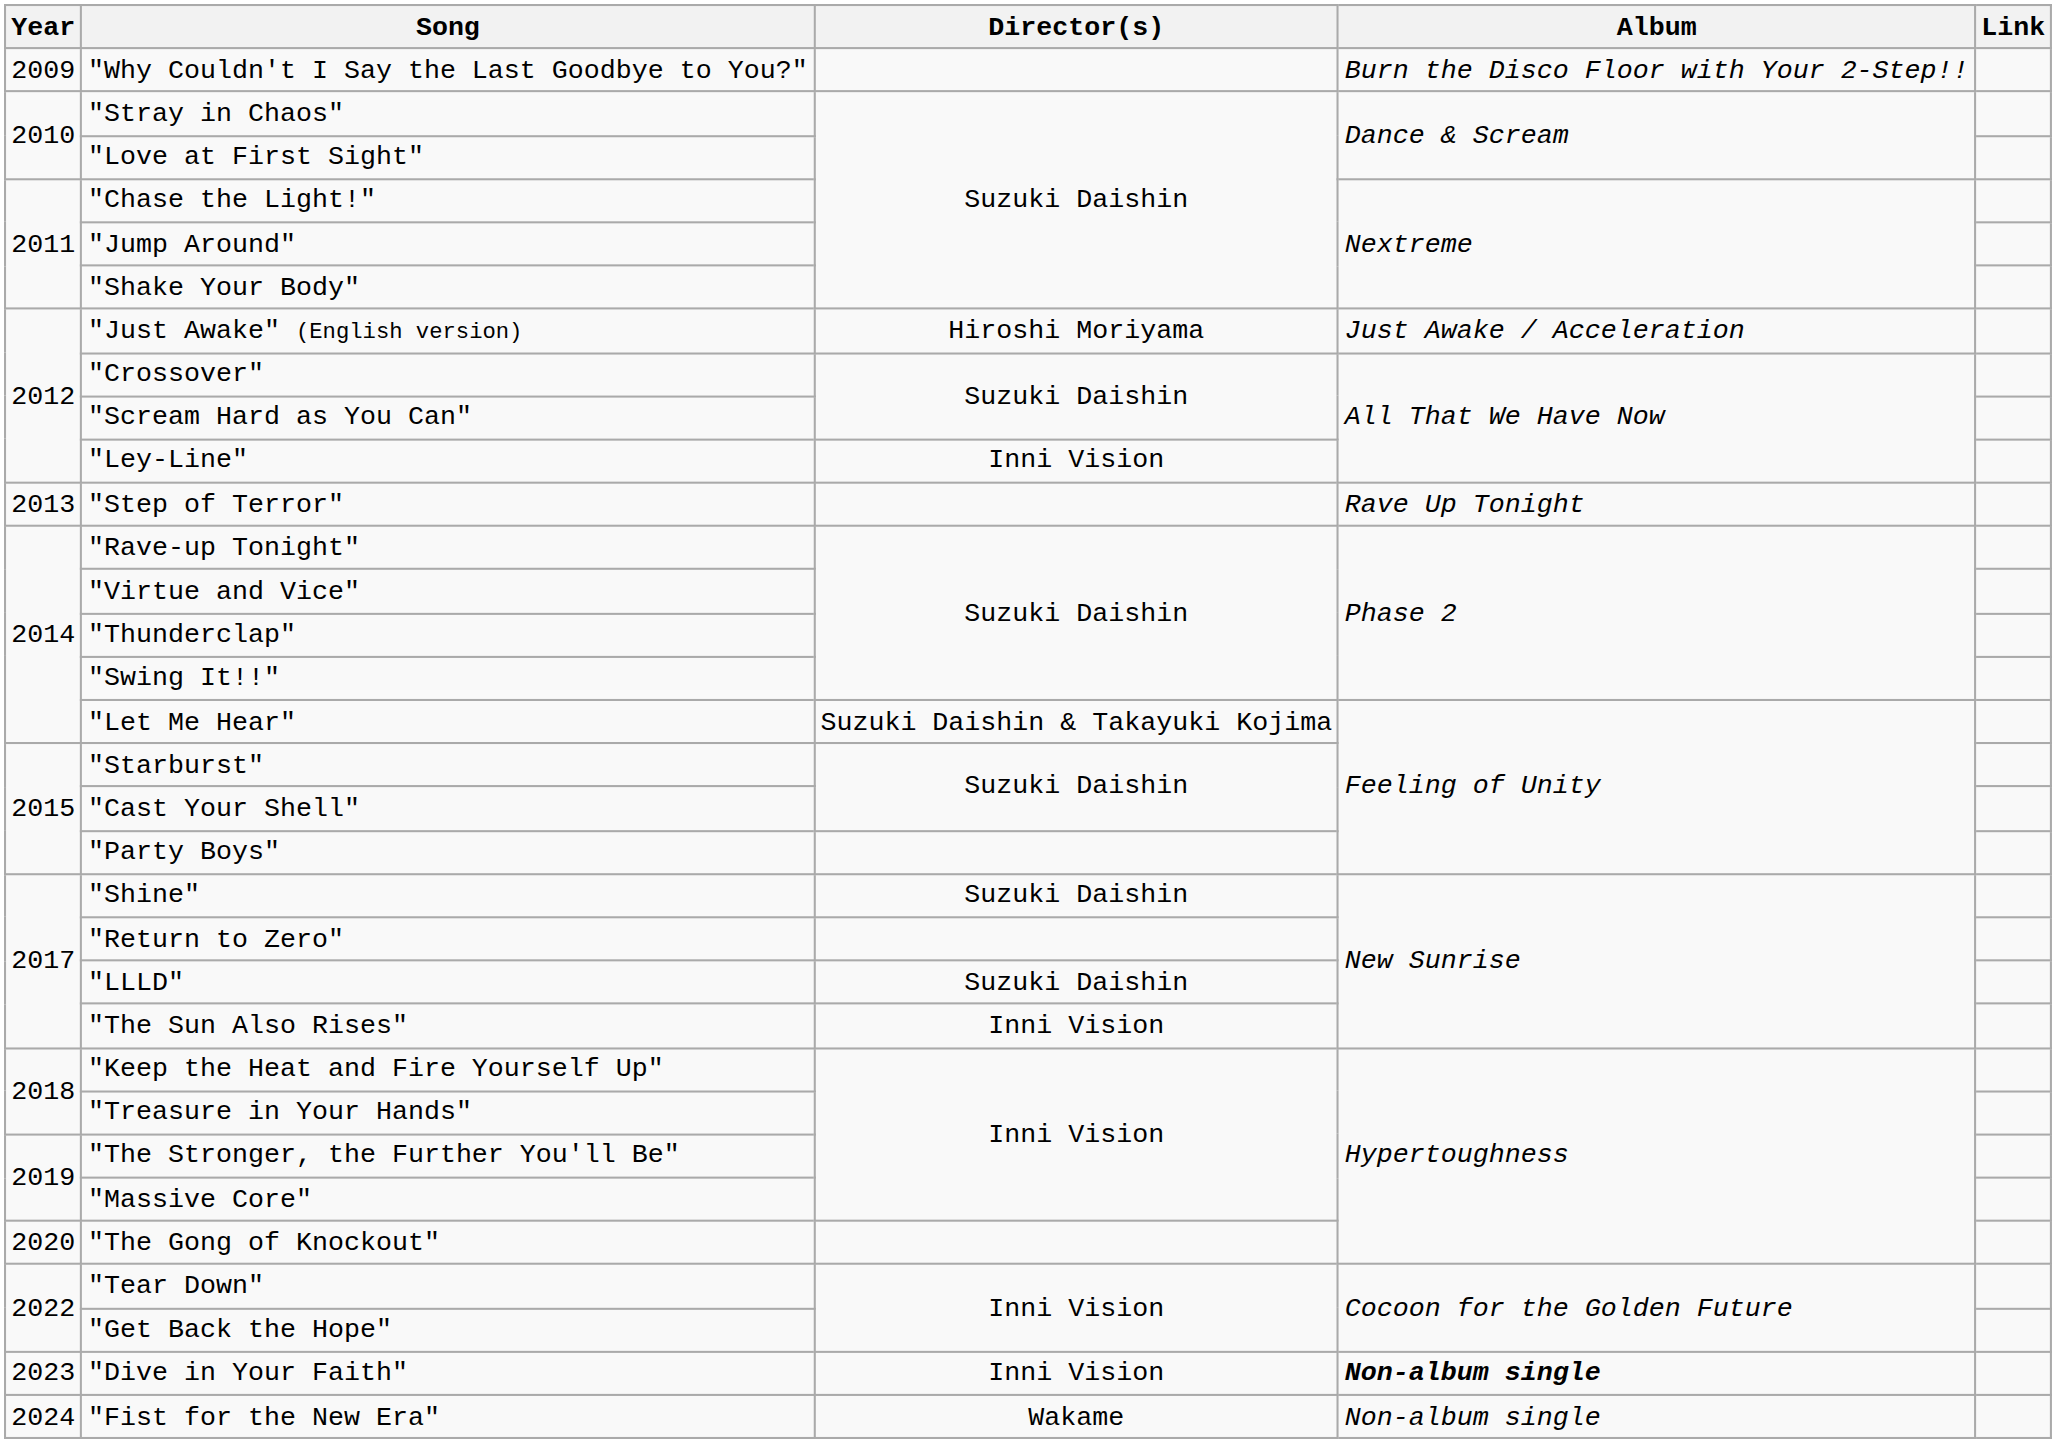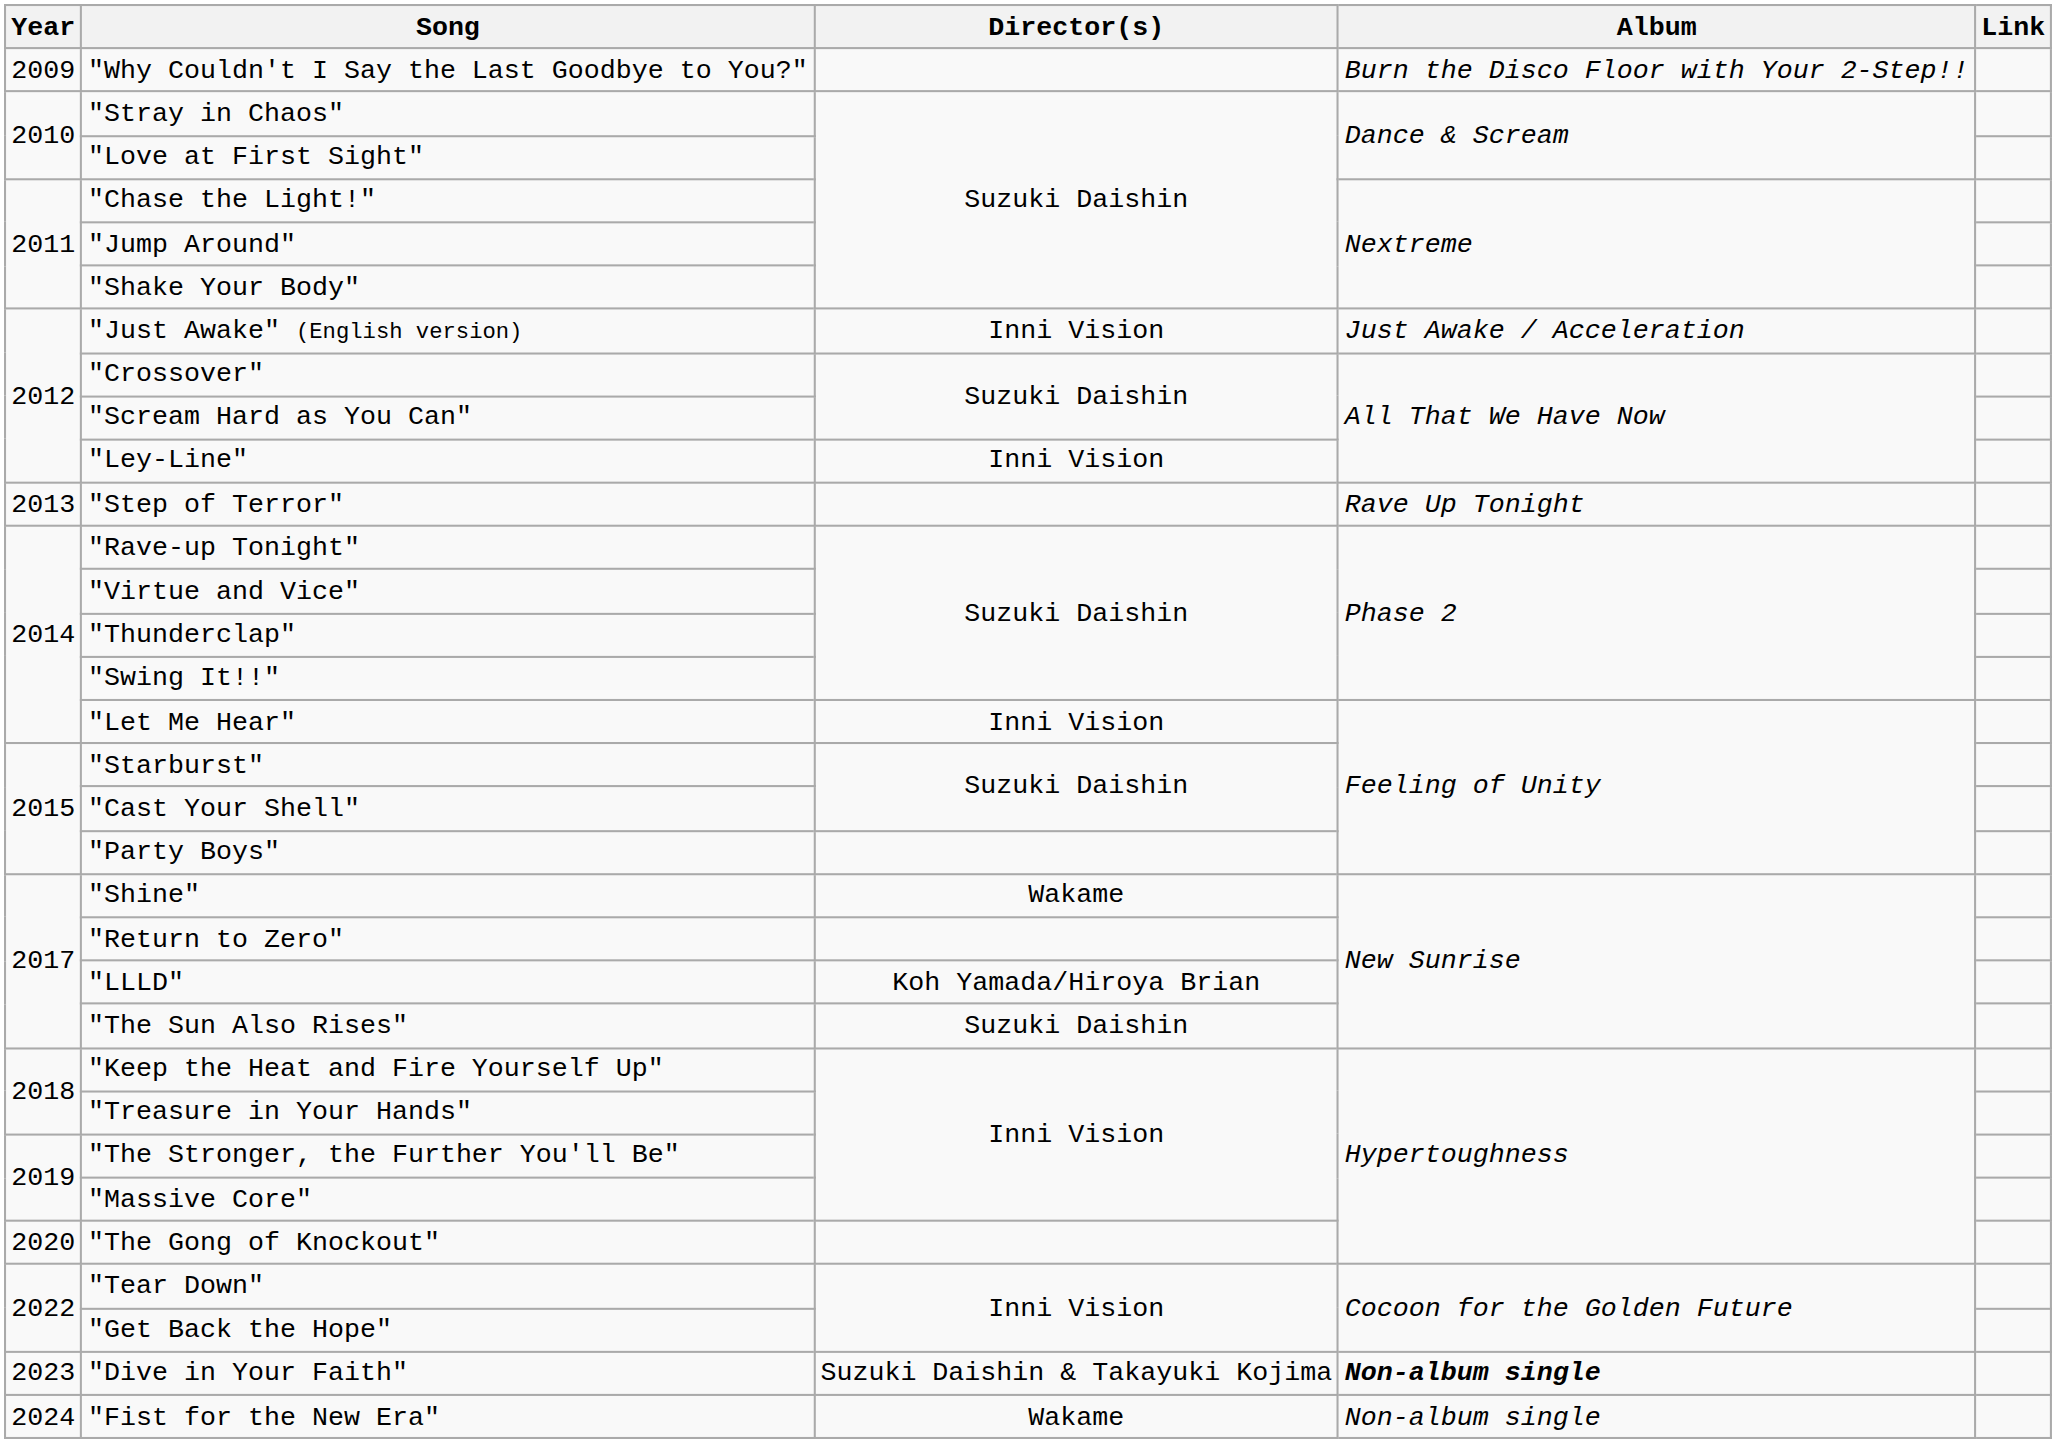 <table class="wikitable">
 <tr>
 <th rowspan="1">Year</th>
 <th rowspan="1">Song</th>
 <th rowspan="1">Director(s)<br></th>
 <th rowspan="1">Album</th>
 <th rowspan="1">Link</th>
 </tr>
 <tr>
 <td rowspan=1>2009</td>
 <td>"Why Couldn't I Say the Last Goodbye to You?"</td>
 <td></td>
 <td><em>Burn the Disco Floor with Your 2-Step!!</em></td>
 <td></td>
 </tr>
 <tr>
 <td rowspan=2>2010</td>
 <td>"Stray in Chaos"</td>
 <td rowspan="5" align="center">Suzuki Daishin</td>
 <td rowspan=2><em>Dance & Scream</em></td>
 <td></td>
 </tr>
 <tr>
 <td>"Love at First Sight"</td>
 <td></td>
 </tr>
 <tr>
 <td rowspan=3>2011</td>
 <td>"Chase the Light!"</td>
 <td rowspan=3><em>Nextreme</em></td>
 <td></td>
 </tr>
 <tr>
 <td>"Jump Around"</td>
 <td></td>
 </tr>
 <tr>
 <td>"Shake Your Body"</td>
 <td></td>
 </tr>
 <tr>
 <td rowspan=4>2012</td>
 <td>"Just Awake" <small>(English version)</small></td>
-<td align="center">Hiroshi Moriyama</td>
+<td align="center">Inni Vision</td>
 <td><em>Just Awake / Acceleration</em></td>
 <td></td>
 </tr>
 <tr>
 <td>"Crossover"</td>
 <td rowspan="2" align="center">Suzuki Daishin</td>
 <td rowspan=3><em>All That We Have Now</em></td>
 <td></td>
 </tr>
 <tr>
 <td>"Scream Hard as You Can"</td>
 <td></td>
 </tr>
 <tr>
 <td>"Ley-Line"</td>
 <td align="center">Inni Vision</td>
 <td></td>
 </tr>
 <tr>
 <td rowspan=1>2013</td>
 <td>"Step of Terror"</td>
 <td></td>
 <td><em>Rave Up Tonight</em></td>
 <td></td>
 </tr>
 <tr>
 <td rowspan=5>2014</td>
 <td>"Rave-up Tonight"</td>
 <td rowspan="4" align="center">Suzuki Daishin</td>
 <td rowspan=4><em>Phase 2</em></td>
 <td></td>
 </tr>
 <tr>
 <td>"Virtue and Vice"</td>
 <td></td>
 </tr>
 <tr>
 <td>"Thunderclap"</td>
 <td></td>
 </tr>
 <tr>
 <td>"Swing It!!"</td>
 <td></td>
 </tr>
 <tr>
 <td>"Let Me Hear"</td>
-<td align="center">Suzuki Daishin & Takayuki Kojima</td>
+<td align="center">Inni Vision</td>
 <td rowspan=4><em>Feeling of Unity</em></td>
 <td></td>
 </tr>
 <tr>
 <td rowspan=3>2015</td>
 <td>"Starburst"</td>
 <td rowspan="2" align="center">Suzuki Daishin</td>
 <td></td>
 </tr>
 <tr>
 <td>"Cast Your Shell"</td>
 <td></td>
 </tr>
 <tr>
 <td>"Party Boys"</td>
 <td></td>
 <td></td>
 </tr>
 <tr>
 <td rowspan="4">2017</td>
 <td>"Shine"</td>
-<td align="center">Suzuki Daishin</td>
+<td align="center">Wakame</td>
 <td rowspan="4"><em>New Sunrise</em></td>
 <td></td>
 </tr>
 <tr>
 <td>"Return to Zero"</td>
 <td></td>
 <td></td>
 </tr>
 <tr>
 <td>"LLLD"</td>
-<td align="center">Suzuki Daishin</td>
+<td align="center">Koh Yamada/Hiroya Brian</td>
 <td></td>
 </tr>
 <tr>
 <td>"The Sun Also Rises"</td>
-<td align="center">Inni Vision</td>
+<td align="center">Suzuki Daishin</td>
 <td></td>
 </tr>
 <tr>
 <td rowspan="2">2018</td>
 <td>"Keep the Heat and Fire Yourself Up"</td>
 <td rowspan="4" align="center">Inni Vision</td>
 <td rowspan="5"><em>Hypertoughness</em></td>
 <td></td>
 </tr>
 <tr>
 <td>"Treasure in Your Hands"</td>
 <td></td>
 </tr>
 <tr>
 <td rowspan="2">2019</td>
 <td>"The Stronger, the Further You'll Be"</td>
 <td></td>
 </tr>
 <tr>
 <td>"Massive Core"</td>
 <td></td>
 </tr>
 <tr>
 <td>2020</td>
 <td>"The Gong of Knockout"</td>
 <td></td>
 <td></td>
 </tr>
 <tr>
 <td rowspan="2">2022</td>
 <td>"Tear Down"</td>
 <td rowspan="2" align="center">Inni Vision</td>
 <td rowspan="2"><em>Cocoon for the Golden Future</em></td>
 <td></td>
 </tr>
 <tr>
 <td>"Get Back the Hope"</td>
 <td></td>
 </tr>
 <tr>
 <td rowspan="1">2023</td>
 <td>"Dive in Your Faith"</td>
-<td align="center">Inni Vision</td>
+<td align="center">Suzuki Daishin & Takayuki Kojima</td>
 <td><strong><em>Non-album single</em></strong></td>
 <td></td>
 </tr>
 <tr>
 <td rowspan="1">2024</td>
 <td>"Fist for the New Era"</td>
 <td align="center">Wakame</td>
 <td><em>Non-album single</em></td>
 <td></td>
 </tr>
 </table>
